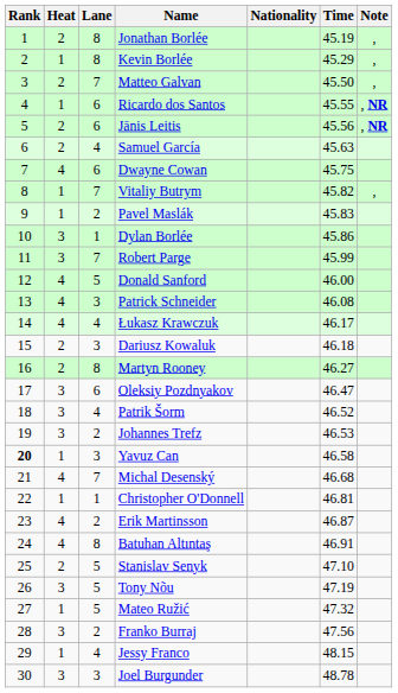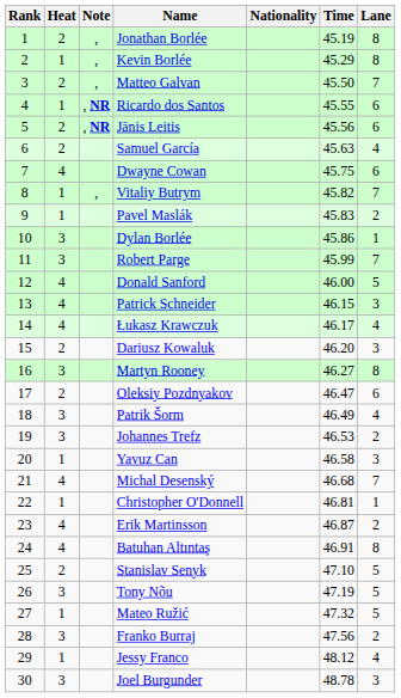 <table class="wikitable sortable" style="text-align:center">
 <tr>
 <th>Rank</th>
 <th>Heat</th>
-<th>Lane</th>
+<th>Note</th>
 <th>Name</th>
 <th>Nationality</th>
 <th>Time</th>
-<th>Note</th>
+<th>Lane</th>
 </tr>
 <tr bgcolor=ccffcc>
 <td>1</td>
 <td>2</td>
-<td>8</td>
+<td>, </td>
 <td align=left><a href='#'>Jonathan Borlée</a></td>
 <td align=left></td>
 <td>45.19</td>
-<td>, </td>
+<td>8</td>
 </tr>
 <tr bgcolor=ccffcc>
 <td>2</td>
 <td>1</td>
-<td>8</td>
+<td>, </td>
 <td align=left><a href='#'>Kevin Borlée</a></td>
 <td align=left></td>
 <td>45.29</td>
-<td>, </td>
+<td>8</td>
 </tr>
 <tr bgcolor=ccffcc>
 <td>3</td>
 <td>2</td>
-<td>7</td>
+<td>, </td>
 <td align=left><a href='#'>Matteo Galvan</a></td>
 <td align=left></td>
 <td>45.50</td>
-<td>, </td>
+<td>7</td>
 </tr>
 <tr bgcolor=ccffcc>
 <td>4</td>
 <td>1</td>
-<td>6</td>
+<td>, <strong><a href='#'>NR</a></strong></td>
 <td align=left><a href='#'>Ricardo dos Santos</a></td>
 <td align=left></td>
 <td>45.55</td>
-<td>, <strong><a href='#'>NR</a></strong></td>
+<td>6</td>
 </tr>
 <tr bgcolor=ccffcc>
 <td>5</td>
 <td>2</td>
-<td>6</td>
+<td>, <strong><a href='#'>NR</a></strong></td>
 <td align=left><a href='#'>Jānis Leitis</a></td>
 <td align=left></td>
 <td>45.56</td>
-<td>, <strong><a href='#'>NR</a></strong></td>
+<td>6</td>
 </tr>
 <tr bgcolor=ddffdd>
 <td>6</td>
 <td>2</td>
-<td>4</td>
+<td></td>
 <td align=left><a href='#'>Samuel García</a></td>
 <td align=left></td>
 <td>45.63</td>
-<td></td>
+<td>4</td>
 </tr>
 <tr bgcolor=ccffcc>
 <td>7</td>
 <td>4</td>
-<td>6</td>
+<td></td>
 <td align=left><a href='#'>Dwayne Cowan</a></td>
 <td align=left></td>
 <td>45.75</td>
-<td></td>
+<td>6</td>
 </tr>
 <tr bgcolor=ccffcc>
 <td>8</td>
 <td>1</td>
-<td>7</td>
+<td>, </td>
 <td align=left><a href='#'>Vitaliy Butrym</a></td>
 <td align=left></td>
 <td>45.82</td>
-<td>, </td>
+<td>7</td>
 </tr>
 <tr bgcolor=ddffdd>
 <td>9</td>
 <td>1</td>
-<td>2</td>
+<td></td>
 <td align=left><a href='#'>Pavel Maslák</a></td>
 <td align=left></td>
 <td>45.83</td>
-<td></td>
+<td>2</td>
 </tr>
 <tr bgcolor=ccffcc>
 <td>10</td>
 <td>3</td>
-<td>1</td>
+<td></td>
 <td align=left><a href='#'>Dylan Borlée</a></td>
 <td align=left></td>
 <td>45.86</td>
-<td></td>
+<td>1</td>
 </tr>
 <tr bgcolor=ccffcc>
 <td>11</td>
 <td>3</td>
-<td>7</td>
+<td></td>
 <td align=left><a href='#'>Robert Parge</a></td>
 <td align=left></td>
 <td>45.99</td>
-<td></td>
+<td>7</td>
 </tr>
 <tr bgcolor=ccffcc>
 <td>12</td>
 <td>4</td>
-<td>5</td>
+<td></td>
 <td align=left><a href='#'>Donald Sanford</a></td>
 <td align=left></td>
 <td>46.00</td>
-<td></td>
+<td>5</td>
 </tr>
 <tr bgcolor=ccffcc>
 <td>13</td>
 <td>4</td>
-<td>3</td>
+<td></td>
 <td align=left><a href='#'>Patrick Schneider</a></td>
 <td align=left></td>
-<td>46.08</td>
-<td></td>
+<td>46.15</td>
+<td>3</td>
 </tr>
 <tr bgcolor=ddffdd>
 <td>14</td>
 <td>4</td>
-<td>4</td>
+<td></td>
 <td align=left><a href='#'>Łukasz Krawczuk</a></td>
 <td align=left></td>
 <td>46.17</td>
-<td></td>
+<td>4</td>
 </tr>
 <tr>
 <td>15</td>
 <td>2</td>
-<td>3</td>
+<td></td>
 <td align=left><a href='#'>Dariusz Kowaluk</a></td>
 <td align=left></td>
-<td>46.18</td>
-<td></td>
+<td>46.20</td>
+<td>3</td>
 </tr>
 <tr bgcolor=ccffcc>
 <td>16</td>
-<td>2</td>
-<td>8</td>
+<td>3</td>
+<td></td>
 <td align=left><a href='#'>Martyn Rooney</a></td>
 <td align=left></td>
 <td>46.27</td>
-<td></td>
+<td>8</td>
 </tr>
 <tr>
 <td>17</td>
-<td>3</td>
-<td>6</td>
+<td>2</td>
+<td></td>
 <td align=left><a href='#'>Oleksiy Pozdnyakov</a></td>
 <td align=left></td>
 <td>46.47</td>
-<td></td>
+<td>6</td>
 </tr>
 <tr>
 <td>18</td>
 <td>3</td>
-<td>4</td>
+<td></td>
 <td align=left><a href='#'>Patrik Šorm</a></td>
 <td align=left></td>
-<td>46.52</td>
-<td></td>
+<td>46.49</td>
+<td>4</td>
 </tr>
 <tr>
 <td>19</td>
 <td>3</td>
-<td>2</td>
+<td></td>
 <td align=left><a href='#'>Johannes Trefz</a></td>
 <td align=left></td>
 <td>46.53</td>
-<td></td>
+<td>2</td>
 </tr>
 <tr>
-<td><strong>20</strong></td>
+<td>20</td>
 <td>1</td>
-<td>3</td>
+<td></td>
 <td align=left><a href='#'>Yavuz Can</a></td>
 <td align=left></td>
 <td>46.58</td>
-<td></td>
+<td>3</td>
 </tr>
 <tr>
 <td>21</td>
 <td>4</td>
-<td>7</td>
+<td></td>
 <td align=left><a href='#'>Michal Desenský</a></td>
 <td align=left></td>
 <td>46.68</td>
-<td></td>
+<td>7</td>
 </tr>
 <tr>
 <td>22</td>
 <td>1</td>
-<td>1</td>
+<td></td>
 <td align=left><a href='#'>Christopher O'Donnell</a></td>
 <td align=left></td>
 <td>46.81</td>
-<td></td>
+<td>1</td>
 </tr>
 <tr>
 <td>23</td>
 <td>4</td>
-<td>2</td>
+<td></td>
 <td align=left><a href='#'>Erik Martinsson</a></td>
 <td align=left></td>
 <td>46.87</td>
-<td></td>
+<td>2</td>
 </tr>
 <tr>
 <td>24</td>
 <td>4</td>
-<td>8</td>
+<td></td>
 <td align=left><a href='#'>Batuhan Altıntaş</a></td>
 <td align=left></td>
 <td>46.91</td>
-<td></td>
+<td>8</td>
 </tr>
 <tr>
 <td>25</td>
 <td>2</td>
-<td>5</td>
+<td></td>
 <td align=left><a href='#'>Stanislav Senyk</a></td>
 <td align=left></td>
 <td>47.10</td>
-<td></td>
+<td>5</td>
 </tr>
 <tr>
 <td>26</td>
 <td>3</td>
-<td>5</td>
+<td></td>
 <td align=left><a href='#'>Tony Nõu</a></td>
 <td align=left></td>
 <td>47.19</td>
-<td></td>
+<td>5</td>
 </tr>
 <tr>
 <td>27</td>
 <td>1</td>
-<td>5</td>
+<td></td>
 <td align=left><a href='#'>Mateo Ružić</a></td>
 <td align=left></td>
 <td>47.32</td>
-<td></td>
+<td>5</td>
 </tr>
 <tr>
 <td>28</td>
 <td>3</td>
-<td>2</td>
+<td></td>
 <td align=left><a href='#'>Franko Burraj</a></td>
 <td align=left></td>
 <td>47.56</td>
-<td></td>
+<td>2</td>
 </tr>
 <tr>
 <td>29</td>
 <td>1</td>
-<td>4</td>
+<td></td>
 <td align=left><a href='#'>Jessy Franco</a></td>
 <td align=left></td>
-<td>48.15</td>
-<td></td>
+<td>48.12</td>
+<td>4</td>
 </tr>
 <tr>
 <td>30</td>
 <td>3</td>
-<td>3</td>
+<td></td>
 <td align=left><a href='#'>Joel Burgunder</a></td>
 <td align=left></td>
 <td>48.78</td>
-<td></td>
+<td>3</td>
 </tr>
 </table>
